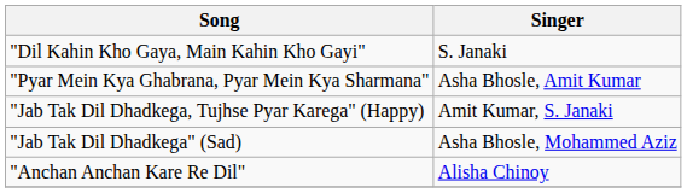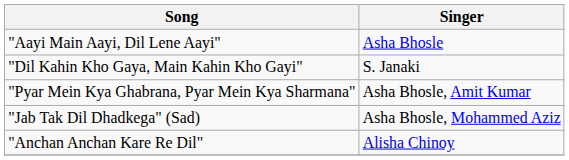 <table class="wikitable">
 <tr>
 <th>Song</th>
 <th>Singer</th>
+</tr>
+<tr>
+<td>"Aayi Main Aayi, Dil Lene Aayi"</td>
+<td><a href='#'>Asha Bhosle</a></td>
 </tr>
 <tr>
 <td>"Dil Kahin Kho Gaya, Main Kahin Kho Gayi"</td>
 <td>S. Janaki</td>
 </tr>
 <tr>
 <td>"Pyar Mein Kya Ghabrana, Pyar Mein Kya Sharmana"</td>
 <td>Asha Bhosle, <a href='#'>Amit Kumar</a></td>
-</tr>
-<tr>
-<td>"Jab Tak Dil Dhadkega, Tujhse Pyar Karega" (Happy)</td>
-<td>Amit Kumar, <a href='#'>S. Janaki</a></td>
 </tr>
 <tr>
 <td>"Jab Tak Dil Dhadkega" (Sad)</td>
 <td>Asha Bhosle, <a href='#'>Mohammed Aziz</a></td>
 </tr>
 <tr>
 <td>"Anchan Anchan Kare Re Dil"</td>
 <td><a href='#'>Alisha Chinoy</a></td>
 </tr>
 <tr>
 </tr>
 </table>
